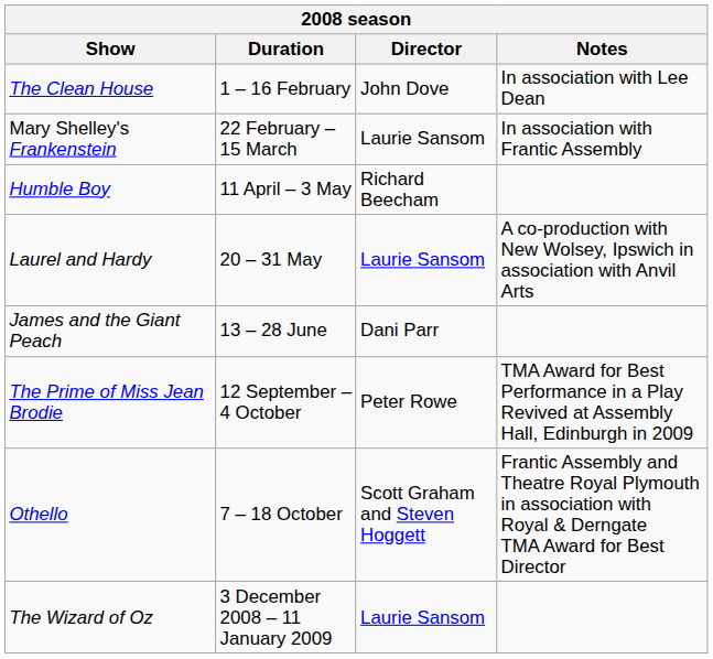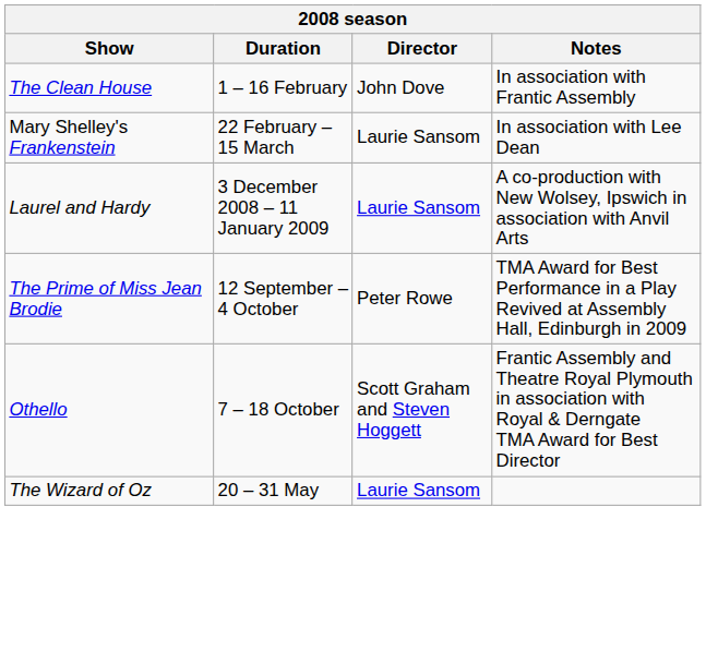 <table class="wikitable collapsible autocollapse">
 <tr>
 <th colspan="4">2008 season</th>
 </tr>
 <tr>
 <th width=30%>Show</th>
 <th width=20%>Duration</th>
 <th width=20%>Director</th>
 <th width=30%>Notes</th>
 </tr>
 <tr>
 <td><em><a href='#'>The Clean House</a></em></td>
 <td>1 – 16 February</td>
 <td>John Dove</td>
-<td>In association with Lee Dean</td>
+<td>In association with Frantic Assembly</td>
 </tr>
 <tr>
 <td>Mary Shelley's <em><a href='#'>Frankenstein</a></em></td>
 <td>22 February – 15 March</td>
 <td>Laurie Sansom</td>
-<td>In association with Frantic Assembly</td>
-</tr>
-<tr>
-<td><em><a href='#'>Humble Boy</a></em></td>
-<td>11 April – 3 May</td>
-<td>Richard Beecham</td>
-<td></td>
+<td>In association with Lee Dean</td>
 </tr>
 <tr>
 <td><em>Laurel and Hardy</em></td>
-<td>20 – 31 May</td>
+<td>3 December 2008 – 11 January 2009</td>
 <td><a href='#'>Laurie Sansom</a></td>
 <td>A co-production with New Wolsey, Ipswich in association with Anvil Arts</td>
-</tr>
-<tr>
-<td><em>James and the Giant Peach</em></td>
-<td>13 – 28 June</td>
-<td>Dani Parr</td>
-<td></td>
 </tr>
 <tr>
 <td><em><a href='#'>The Prime of Miss Jean Brodie</a></em></td>
 <td>12 September – 4 October</td>
 <td>Peter Rowe</td>
 <td>TMA Award for Best Performance in a Play<br>Revived at Assembly Hall, Edinburgh in 2009</td>
 </tr>
 <tr>
 <td><em><a href='#'>Othello</a></em></td>
 <td>7 – 18 October</td>
 <td>Scott Graham and <a href='#'>Steven Hoggett</a></td>
 <td>Frantic Assembly and Theatre Royal Plymouth in association with Royal & Derngate<br>TMA Award for Best Director</td>
 </tr>
 <tr>
 <td><em>The Wizard of Oz</em></td>
-<td>3 December 2008 – 11 January 2009</td>
+<td>20 – 31 May</td>
 <td><a href='#'>Laurie Sansom</a></td>
 <td></td>
 </tr>
 </table>
